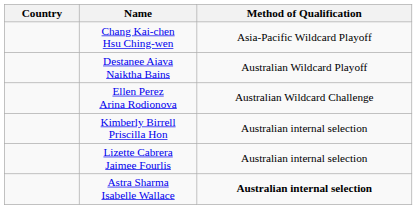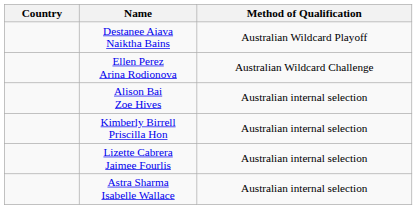 <table class="wikitable" style="text-align: center;">
 <tr>
 <th style="width:100px;">Country</th>
 <th width=160>Name</th>
 <th width=300>Method of Qualification</th>
-</tr>
-<tr>
-<td> <br> </td>
-<td><a href='#'>Chang Kai-chen</a><br><a href='#'>Hsu Ching-wen</a></td>
-<td>Asia-Pacific Wildcard Playoff</td>
 </tr>
 <tr>
 <td> <br> </td>
 <td><a href='#'>Destanee Aiava</a><br><a href='#'>Naiktha Bains</a></td>
 <td>Australian Wildcard Playoff</td>
 </tr>
 <tr>
 <td> <br> </td>
 <td><a href='#'>Ellen Perez</a><br><a href='#'>Arina Rodionova</a></td>
 <td>Australian Wildcard Challenge</td>
+</tr>
+<tr>
+<td> <br> </td>
+<td><a href='#'>Alison Bai</a><br><a href='#'>Zoe Hives</a></td>
+<td>Australian internal selection</td>
 </tr>
 <tr>
 <td> <br> </td>
 <td><a href='#'>Kimberly Birrell</a><br><a href='#'>Priscilla Hon</a></td>
 <td>Australian internal selection</td>
 </tr>
 <tr>
 <td> <br> </td>
 <td><a href='#'>Lizette Cabrera</a><br><a href='#'>Jaimee Fourlis</a></td>
 <td>Australian internal selection</td>
 </tr>
 <tr>
 <td> <br> </td>
 <td><a href='#'>Astra Sharma</a><br><a href='#'>Isabelle Wallace</a></td>
-<td><strong>Australian internal selection</strong></td>
+<td>Australian internal selection</td>
 </tr>
 </table>
